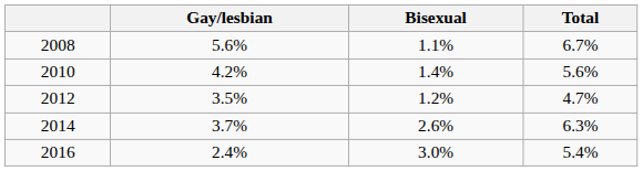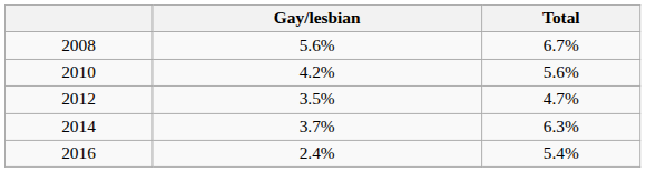 <table class="wikitable sortable" style="text-align:center; width:30%;">
 <tr>
 <th></th>
 <th>Gay/lesbian</th>
-<th>Bisexual</th>
 <th>Total</th>
 </tr>
 <tr>
 <td>2008</td>
 <td>5.6%</td>
-<td>1.1%</td>
 <td>6.7%</td>
 </tr>
 <tr>
 <td>2010</td>
 <td>4.2%</td>
-<td>1.4%</td>
 <td>5.6%</td>
 </tr>
 <tr>
 <td>2012</td>
 <td>3.5%</td>
-<td>1.2%</td>
 <td>4.7%</td>
 </tr>
 <tr>
 <td>2014</td>
 <td>3.7%</td>
-<td>2.6%</td>
 <td>6.3%</td>
 </tr>
 <tr>
 <td>2016</td>
 <td>2.4%</td>
-<td>3.0%</td>
 <td>5.4%</td>
 </tr>
 </table>
